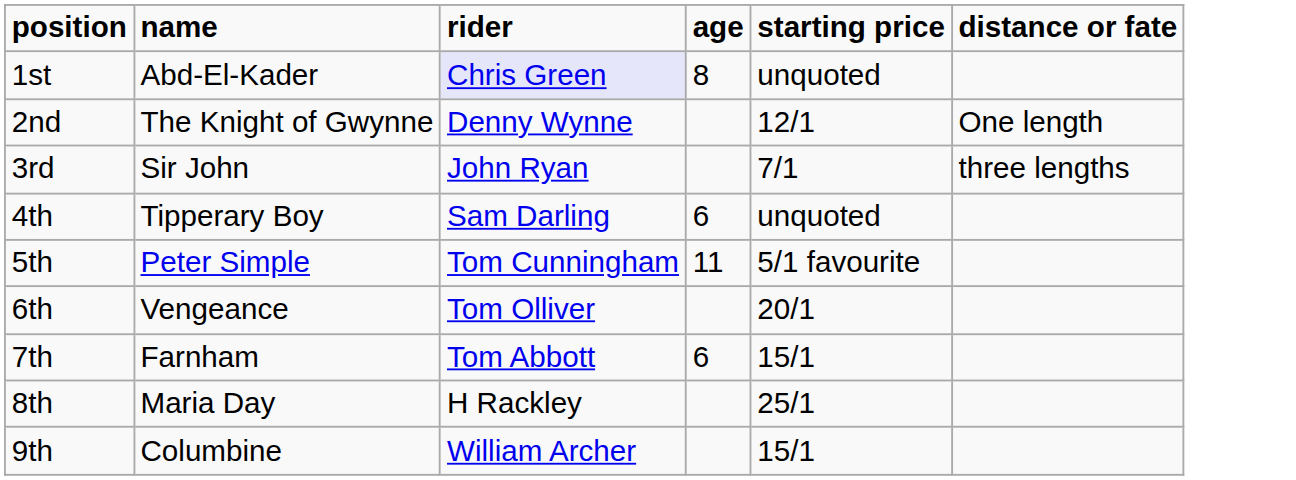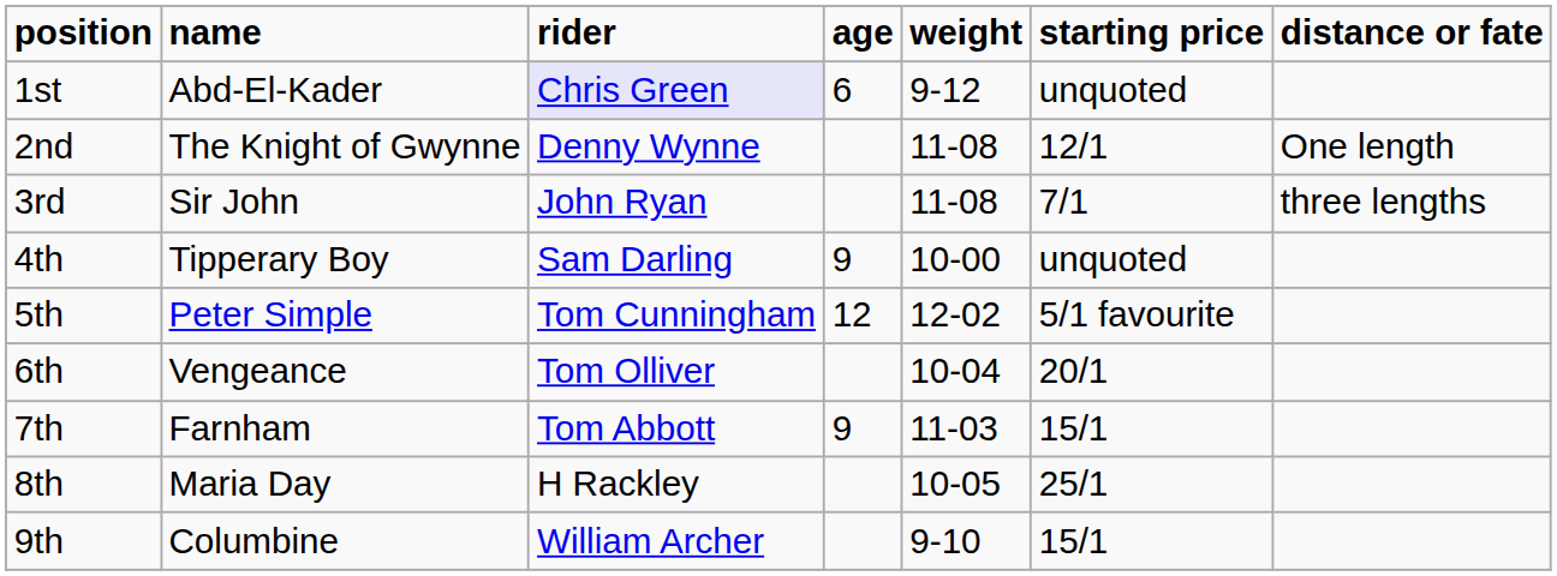 <table class="wikitable sortable">
 <tr>
 <td><strong>position</strong></td>
 <td><strong>name</strong></td>
 <td><strong>rider</strong></td>
 <td><strong>age</strong></td>
+<td><strong>weight</strong></td>
 <td><strong>starting price</strong></td>
 <td><strong>distance or fate</strong></td>
 </tr>
 <tr>
 <td>1st</td>
 <td>Abd-El-Kader</td>
 <td style="background: lavender;"><a href='#'>Chris Green</a></td>
-<td>8</td>
+<td>6</td>
+<td>9-12</td>
 <td>unquoted</td>
 <td></td>
 </tr>
 <tr>
 <td>2nd</td>
 <td>The Knight of Gwynne</td>
 <td><a href='#'>Denny Wynne</a></td>
 <td></td>
+<td>11-08</td>
 <td>12/1</td>
 <td>One length</td>
 </tr>
 <tr>
 <td>3rd</td>
 <td>Sir John</td>
 <td><a href='#'>John Ryan</a></td>
 <td></td>
+<td>11-08</td>
 <td>7/1</td>
 <td>three lengths</td>
 </tr>
 <tr>
 <td>4th</td>
 <td>Tipperary Boy</td>
 <td><a href='#'>Sam Darling</a></td>
-<td>6</td>
+<td>9</td>
+<td>10-00</td>
 <td>unquoted</td>
 <td></td>
 </tr>
 <tr>
 <td>5th</td>
 <td><a href='#'>Peter Simple</a></td>
 <td><a href='#'>Tom Cunningham</a></td>
-<td>11</td>
+<td>12</td>
+<td>12-02</td>
 <td>5/1 favourite</td>
 <td></td>
 </tr>
 <tr>
 <td>6th</td>
 <td>Vengeance</td>
 <td><a href='#'>Tom Olliver</a></td>
 <td></td>
+<td>10-04</td>
 <td>20/1</td>
 <td></td>
 </tr>
 <tr>
 <td>7th</td>
 <td>Farnham</td>
 <td><a href='#'>Tom Abbott</a></td>
-<td>6</td>
+<td>9</td>
+<td>11-03</td>
 <td>15/1</td>
 <td></td>
 </tr>
 <tr>
 <td>8th</td>
 <td>Maria Day</td>
 <td>H Rackley</td>
 <td></td>
+<td>10-05</td>
 <td>25/1</td>
 <td></td>
 </tr>
 <tr>
 <td>9th</td>
 <td>Columbine</td>
 <td><a href='#'>William Archer</a></td>
 <td></td>
+<td>9-10</td>
 <td>15/1</td>
 <td></td>
 </tr>
 </table>
